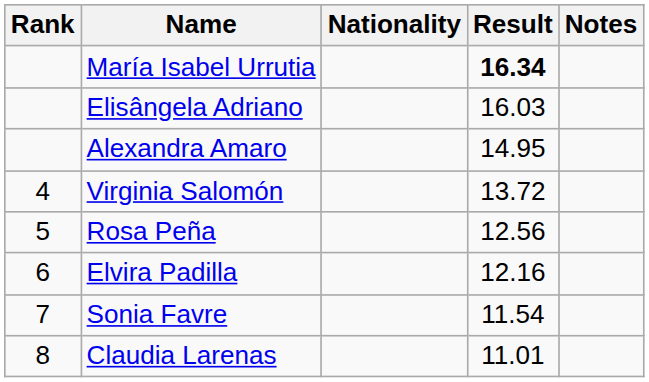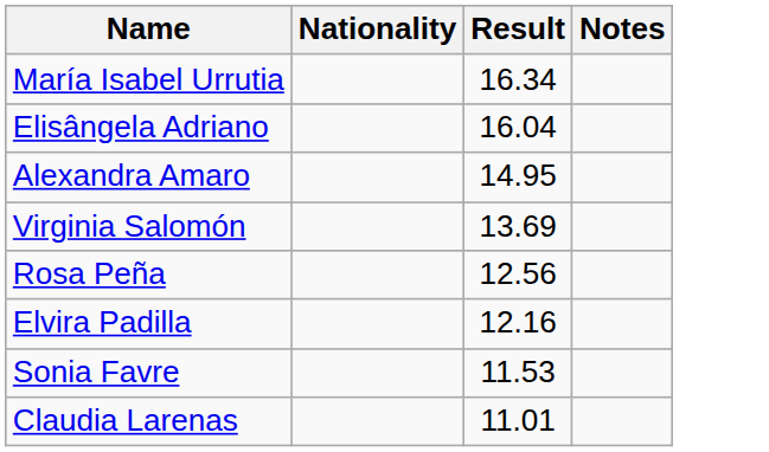 <table class="wikitable sortable" style="text-align:center">
 <tr>
-<th>Rank</th>
 <th>Name</th>
 <th>Nationality</th>
 <th>Result</th>
 <th>Notes</th>
 </tr>
 <tr>
-<td></td>
 <td align=left><a href='#'>María Isabel Urrutia</a></td>
 <td align=left></td>
-<td><strong>16.34</strong></td>
+<td>16.34</td>
 <td></td>
 </tr>
 <tr>
-<td></td>
 <td align=left><a href='#'>Elisângela Adriano</a></td>
 <td align=left></td>
-<td>16.03</td>
+<td>16.04</td>
 <td></td>
 </tr>
 <tr>
-<td></td>
 <td align=left><a href='#'>Alexandra Amaro</a></td>
 <td align=left></td>
 <td>14.95</td>
 <td></td>
 </tr>
 <tr>
-<td>4</td>
 <td align=left><a href='#'>Virginia Salomón</a></td>
 <td align=left></td>
-<td>13.72</td>
+<td>13.69</td>
 <td></td>
 </tr>
 <tr>
-<td>5</td>
 <td align=left><a href='#'>Rosa Peña</a></td>
 <td align=left></td>
 <td>12.56</td>
 <td></td>
 </tr>
 <tr>
-<td>6</td>
 <td align=left><a href='#'>Elvira Padilla</a></td>
 <td align=left></td>
 <td>12.16</td>
 <td></td>
 </tr>
 <tr>
-<td>7</td>
 <td align=left><a href='#'>Sonia Favre</a></td>
 <td align=left></td>
-<td>11.54</td>
+<td>11.53</td>
 <td></td>
 </tr>
 <tr>
-<td>8</td>
 <td align=left><a href='#'>Claudia Larenas</a></td>
 <td align=left></td>
 <td>11.01</td>
 <td></td>
 </tr>
 </table>
